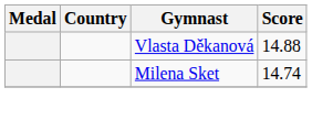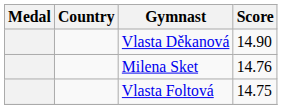 <table class="wikitable">
 <tr>
 <th>Medal</th>
 <th>Country</th>
 <th>Gymnast</th>
 <th>Score</th>
 </tr>
 <tr>
 <th></th>
 <td></td>
 <td><a href='#'>Vlasta Děkanová</a></td>
-<td>14.88</td>
+<td>14.90</td>
 </tr>
 <tr>
 <th></th>
 <td></td>
 <td><a href='#'>Milena Sket</a></td>
-<td>14.74</td>
+<td>14.76</td>
+</tr>
+<tr>
+<th></th>
+<td></td>
+<td><a href='#'>Vlasta Foltová</a></td>
+<td>14.75</td>
 </tr>
 <tr>
 </tr>
 </table>
